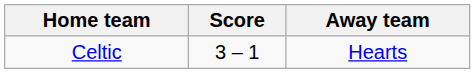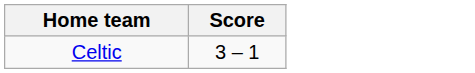 <table class="wikitable" style="text-align: center">
 <tr>
 <th width=140>Home team</th>
 <th width=70>Score</th>
-<th width=140>Away team</th>
 </tr>
 <tr>
 <td><a href='#'>Celtic</a></td>
 <td>3 – 1</td>
-<td><a href='#'>Hearts</a></td>
 </tr>
 </table>
